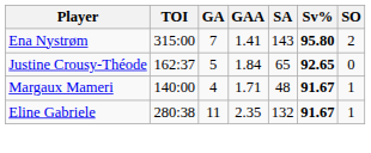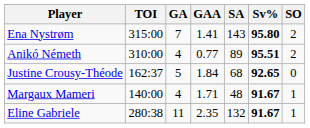 <table class="wikitable sortable" style="text-align:center;">
 <tr>
 <th>Player</th>
 <th>TOI</th>
 <th>GA</th>
 <th>GAA</th>
 <th>SA</th>
 <th>Sv%</th>
 <th>SO</th>
 </tr>
 <tr>
 <td style="text-align:left;"> <a href='#'>Ena Nystrøm</a></td>
 <td>315:00</td>
 <td>7</td>
 <td>1.41</td>
 <td>143</td>
 <td><strong>95.80</strong></td>
 <td>2</td>
 </tr>
 <tr>
+<td style="text-align:left;"> <a href='#'>Anikó Németh</a></td>
+<td>310:00</td>
+<td>4</td>
+<td>0.77</td>
+<td>89</td>
+<td><strong>95.51</strong></td>
+<td>2</td>
+</tr>
+<tr>
 <td style="text-align:left;"> <a href='#'>Justine Crousy-Théode</a></td>
 <td>162:37</td>
 <td>5</td>
 <td>1.84</td>
-<td>65</td>
+<td>68</td>
 <td><strong>92.65</strong></td>
 <td>0</td>
 </tr>
 <tr>
 <td style="text-align:left;"> <a href='#'>Margaux Mameri</a></td>
 <td>140:00</td>
 <td>4</td>
 <td>1.71</td>
 <td>48</td>
 <td><strong>91.67</strong></td>
 <td>1</td>
 </tr>
 <tr>
 <td style="text-align:left;"> <a href='#'>Eline Gabriele</a></td>
 <td>280:38</td>
 <td>11</td>
 <td>2.35</td>
 <td>132</td>
 <td><strong>91.67</strong></td>
 <td>1</td>
 </tr>
 </table>
